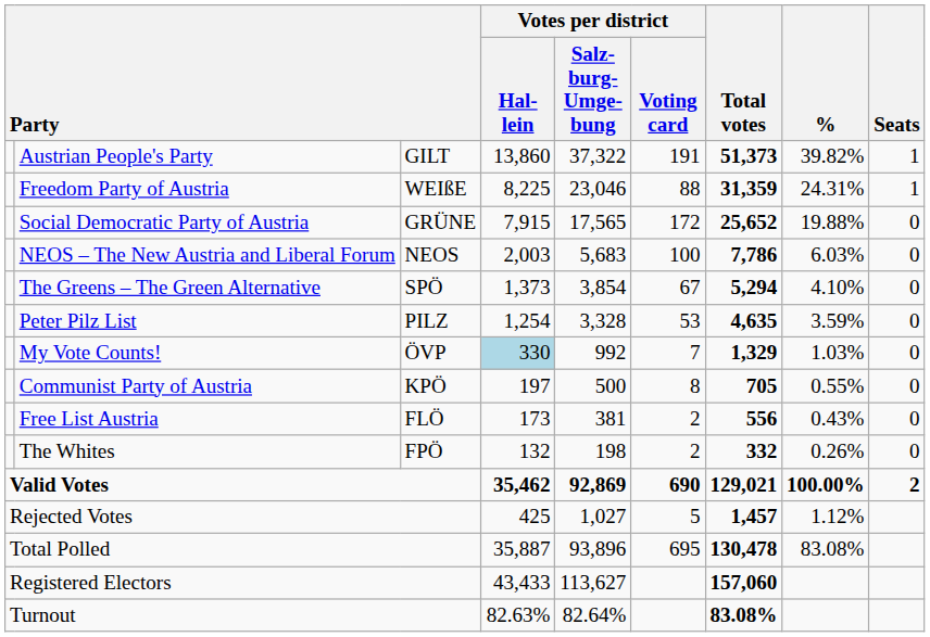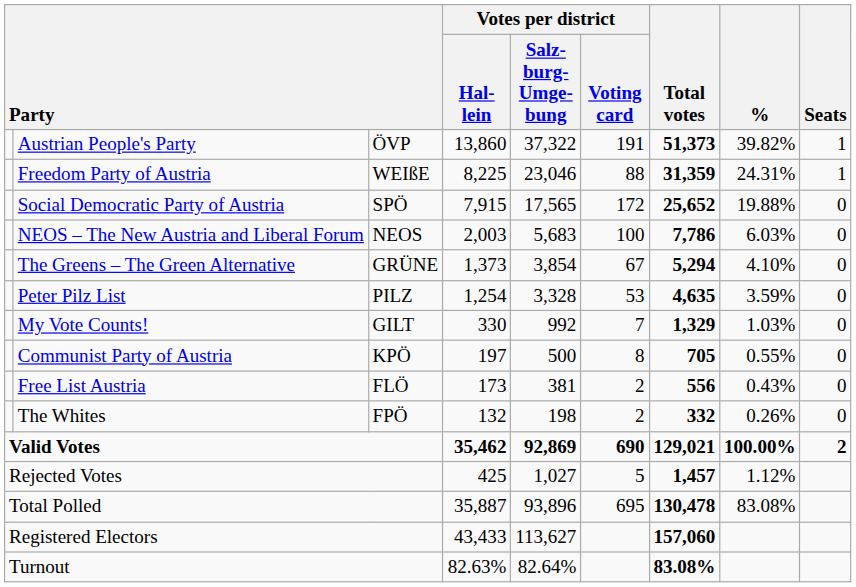 <table class="wikitable" border="1" style="text-align:right;">
 <tr>
 <th style="text-align:left;" valign=bottom rowspan=2 colspan=3>Party</th>
 <th colspan=3>Votes per district</th>
 <th align=center valign=bottom rowspan=2 width="50">Total<br>votes</th>
 <th align=center valign=bottom rowspan=2 width="50">%</th>
 <th align=center valign=bottom rowspan=2>Seats</th>
 </tr>
 <tr>
 <th align=center valign=bottom width="50"><a href='#'>Hal-<br>lein</a></th>
 <th align=center valign=bottom width="50"><a href='#'>Salz-<br>burg-<br>Umge-<br>bung</a></th>
 <th align=center valign=bottom width="50"><a href='#'>Voting<br>card</a></th>
 </tr>
 <tr>
 <td></td>
 <td align=left><a href='#'>Austrian People's Party</a></td>
-<td align=left>GILT</td>
+<td align=left>ÖVP</td>
 <td>13,860</td>
 <td>37,322</td>
 <td>191</td>
 <td><strong>51,373</strong></td>
 <td>39.82%</td>
 <td>1</td>
 </tr>
 <tr>
 <td></td>
 <td align=left><a href='#'>Freedom Party of Austria</a></td>
 <td align=left>WEIßE</td>
 <td>8,225</td>
 <td>23,046</td>
 <td>88</td>
 <td><strong>31,359</strong></td>
 <td>24.31%</td>
 <td>1</td>
 </tr>
 <tr>
 <td></td>
 <td align=left><a href='#'>Social Democratic Party of Austria</a></td>
-<td align=left>GRÜNE</td>
+<td align=left>SPÖ</td>
 <td>7,915</td>
 <td>17,565</td>
 <td>172</td>
 <td><strong>25,652</strong></td>
 <td>19.88%</td>
 <td>0</td>
 </tr>
 <tr>
 <td></td>
 <td align=left style="white-space: nowrap;"><a href='#'>NEOS – The New Austria and Liberal Forum</a></td>
 <td align=left>NEOS</td>
 <td>2,003</td>
 <td>5,683</td>
 <td>100</td>
 <td><strong>7,786</strong></td>
 <td>6.03%</td>
 <td>0</td>
 </tr>
 <tr>
 <td></td>
 <td align=left><a href='#'>The Greens – The Green Alternative</a></td>
-<td align=left>SPÖ</td>
+<td align=left>GRÜNE</td>
 <td>1,373</td>
 <td>3,854</td>
 <td>67</td>
 <td><strong>5,294</strong></td>
 <td>4.10%</td>
 <td>0</td>
 </tr>
 <tr>
 <td></td>
 <td align=left><a href='#'>Peter Pilz List</a></td>
 <td align=left>PILZ</td>
 <td>1,254</td>
 <td>3,328</td>
 <td>53</td>
 <td><strong>4,635</strong></td>
 <td>3.59%</td>
 <td>0</td>
 </tr>
 <tr>
 <td></td>
 <td align=left><a href='#'>My Vote Counts!</a></td>
-<td align=left>ÖVP</td>
-<td style="background: lightblue;">330</td>
+<td align=left>GILT</td>
+<td>330</td>
 <td>992</td>
 <td>7</td>
 <td><strong>1,329</strong></td>
 <td>1.03%</td>
 <td>0</td>
 </tr>
 <tr>
 <td></td>
 <td align=left><a href='#'>Communist Party of Austria</a></td>
 <td align=left>KPÖ</td>
 <td>197</td>
 <td>500</td>
 <td>8</td>
 <td><strong>705</strong></td>
 <td>0.55%</td>
 <td>0</td>
 </tr>
 <tr>
 <td></td>
 <td align=left><a href='#'>Free List Austria</a></td>
 <td align=left>FLÖ</td>
 <td>173</td>
 <td>381</td>
 <td>2</td>
 <td><strong>556</strong></td>
 <td>0.43%</td>
 <td>0</td>
 </tr>
 <tr>
 <td></td>
 <td align=left>The Whites</td>
 <td align=left>FPÖ</td>
 <td>132</td>
 <td>198</td>
 <td>2</td>
 <td><strong>332</strong></td>
 <td>0.26%</td>
 <td>0</td>
 </tr>
 <tr style="font-weight:bold">
 <td align=left colspan=3>Valid Votes</td>
 <td>35,462</td>
 <td>92,869</td>
 <td>690</td>
 <td>129,021</td>
 <td>100.00%</td>
 <td>2</td>
 </tr>
 <tr>
 <td align=left colspan=3>Rejected Votes</td>
 <td>425</td>
 <td>1,027</td>
 <td>5</td>
 <td><strong>1,457</strong></td>
 <td>1.12%</td>
 <td></td>
 </tr>
 <tr>
 <td align=left colspan=3>Total Polled</td>
 <td>35,887</td>
 <td>93,896</td>
 <td>695</td>
 <td><strong>130,478</strong></td>
 <td>83.08%</td>
 <td></td>
 </tr>
 <tr>
 <td align=left colspan=3>Registered Electors</td>
 <td>43,433</td>
 <td>113,627</td>
 <td></td>
 <td><strong>157,060</strong></td>
 <td></td>
 <td></td>
 </tr>
 <tr>
 <td align=left colspan=3>Turnout</td>
 <td>82.63%</td>
 <td>82.64%</td>
 <td></td>
 <td><strong>83.08%</strong></td>
 <td></td>
 <td></td>
 </tr>
 </table>
